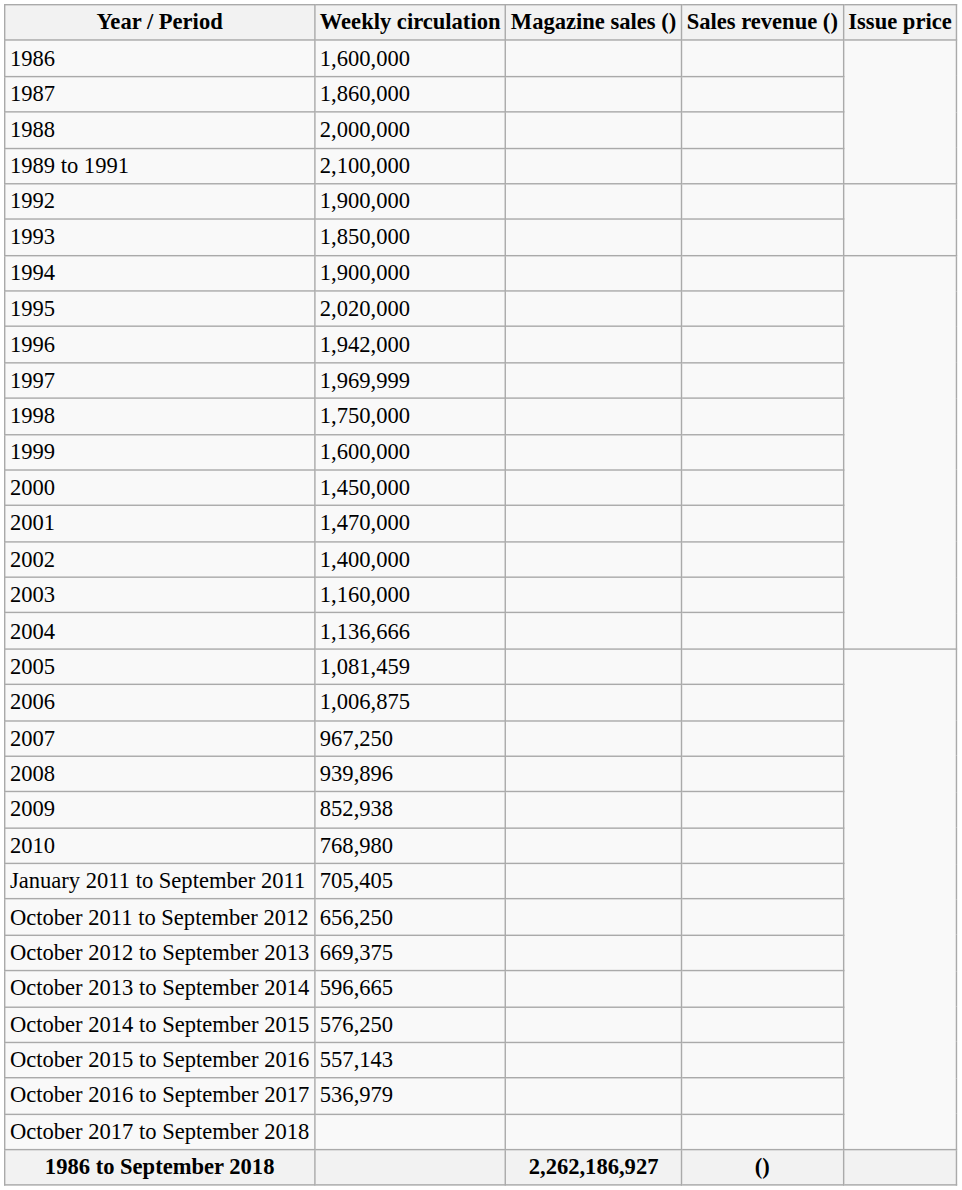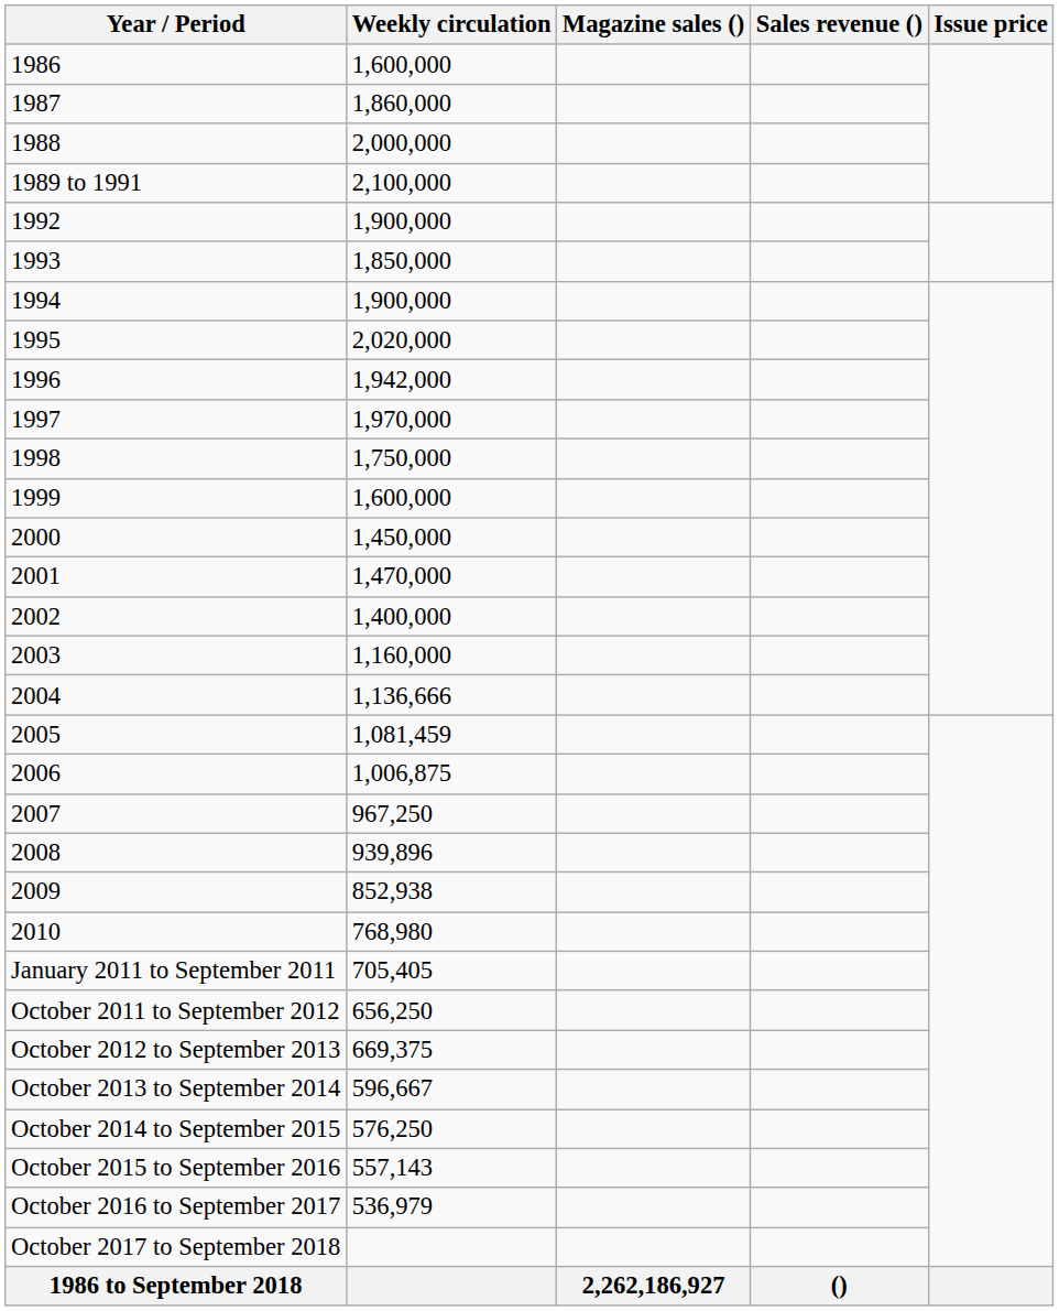 <table class="wikitable sortable">
 <tr>
 <th>Year / Period</th>
 <th>Weekly circulation</th>
 <th>Magazine sales ()</th>
 <th>Sales revenue ()</th>
 <th>Issue price</th>
 </tr>
 <tr>
 <td>1986</td>
 <td>1,600,000</td>
 <td></td>
 <td></td>
 <td rowspan="4"></td>
 </tr>
 <tr>
 <td>1987</td>
 <td>1,860,000</td>
 <td></td>
 <td></td>
 </tr>
 <tr>
 <td>1988</td>
 <td>2,000,000</td>
 <td></td>
 <td></td>
 </tr>
 <tr>
 <td>1989 to 1991</td>
 <td>2,100,000</td>
 <td></td>
 <td></td>
 </tr>
 <tr>
 <td>1992</td>
 <td>1,900,000</td>
 <td></td>
 <td></td>
 <td rowspan="2"></td>
 </tr>
 <tr>
 <td>1993</td>
 <td>1,850,000</td>
 <td></td>
 <td></td>
 </tr>
 <tr>
 <td>1994</td>
 <td>1,900,000</td>
 <td></td>
 <td></td>
 <td rowspan="11"></td>
 </tr>
 <tr>
 <td>1995</td>
 <td>2,020,000</td>
 <td></td>
 <td></td>
 </tr>
 <tr>
 <td>1996</td>
 <td>1,942,000</td>
 <td></td>
 <td></td>
 </tr>
 <tr>
 <td>1997</td>
-<td>1,969,999</td>
+<td>1,970,000</td>
 <td></td>
 <td></td>
 </tr>
 <tr>
 <td>1998</td>
 <td>1,750,000</td>
 <td></td>
 <td></td>
 </tr>
 <tr>
 <td>1999</td>
 <td>1,600,000</td>
 <td></td>
 <td></td>
 </tr>
 <tr>
 <td>2000</td>
 <td>1,450,000</td>
 <td></td>
 <td></td>
 </tr>
 <tr>
 <td>2001</td>
 <td>1,470,000</td>
 <td></td>
 <td></td>
 </tr>
 <tr>
 <td>2002</td>
 <td>1,400,000</td>
 <td></td>
 <td></td>
 </tr>
 <tr>
 <td>2003</td>
 <td>1,160,000</td>
 <td></td>
 <td></td>
 </tr>
 <tr>
 <td>2004</td>
 <td>1,136,666</td>
 <td></td>
 <td></td>
 </tr>
 <tr>
 <td>2005</td>
 <td>1,081,459</td>
 <td></td>
 <td></td>
 <td rowspan="14"></td>
 </tr>
 <tr>
 <td>2006</td>
 <td>1,006,875</td>
 <td></td>
 <td></td>
 </tr>
 <tr>
 <td>2007</td>
 <td>967,250</td>
 <td></td>
 <td></td>
 </tr>
 <tr>
 <td>2008</td>
 <td>939,896</td>
 <td></td>
 <td></td>
 </tr>
 <tr>
 <td>2009</td>
 <td>852,938</td>
 <td></td>
 <td></td>
 </tr>
 <tr>
 <td>2010</td>
 <td>768,980</td>
 <td></td>
 <td></td>
 </tr>
 <tr>
 <td>January 2011 to September 2011</td>
 <td>705,405</td>
 <td></td>
 <td></td>
 </tr>
 <tr>
 <td>October 2011 to September 2012</td>
 <td>656,250</td>
 <td></td>
 <td></td>
 </tr>
 <tr>
 <td>October 2012 to September 2013</td>
 <td>669,375</td>
 <td></td>
 <td></td>
 </tr>
 <tr>
 <td>October 2013 to September 2014</td>
-<td>596,665</td>
+<td>596,667</td>
 <td></td>
 <td></td>
 </tr>
 <tr>
 <td>October 2014 to September 2015</td>
 <td>576,250</td>
 <td></td>
 <td></td>
 </tr>
 <tr>
 <td>October 2015 to September 2016</td>
 <td>557,143</td>
 <td></td>
 <td></td>
 </tr>
 <tr>
 <td>October 2016 to September 2017</td>
 <td>536,979</td>
 <td></td>
 <td></td>
 </tr>
 <tr>
 <td>October 2017 to September 2018</td>
 <td></td>
 <td></td>
 <td></td>
 </tr>
 <tr>
 <th>1986 to September 2018</th>
 <th></th>
 <th>2,262,186,927</th>
 <th> ()</th>
 <th></th>
 </tr>
 </table>
